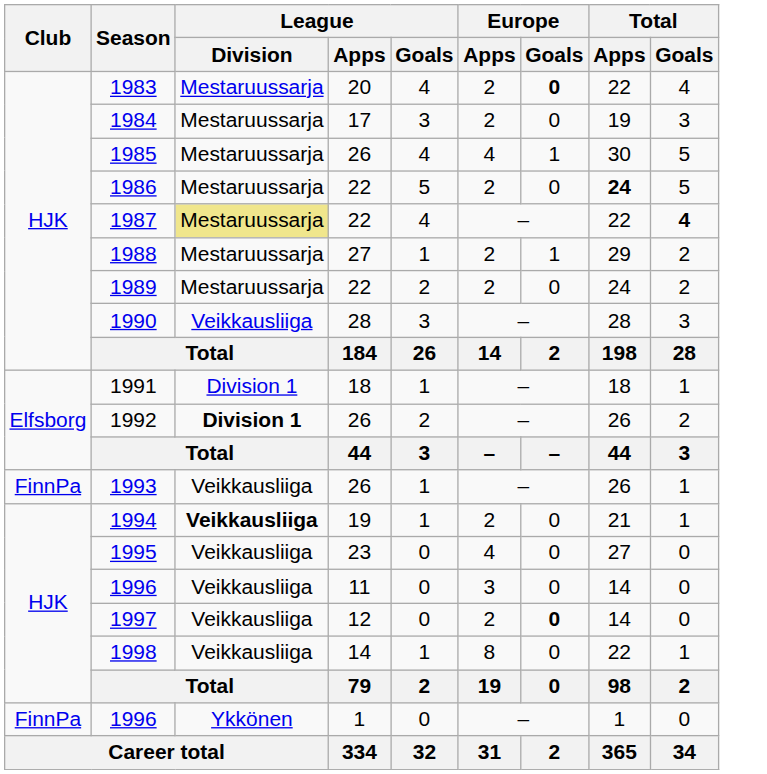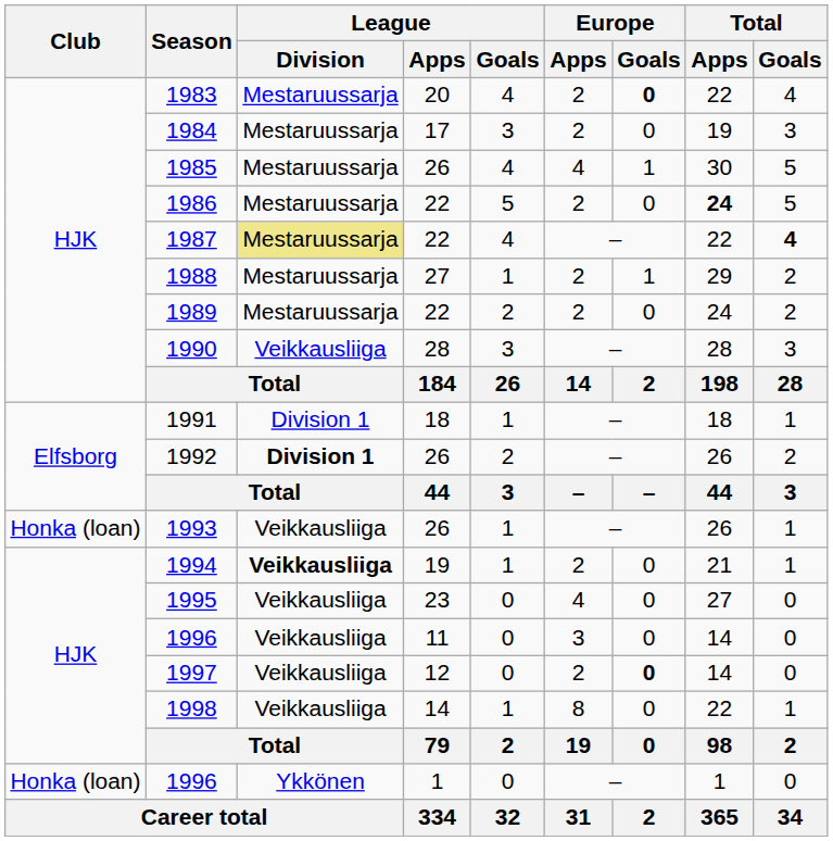 <table class="wikitable" style="text-align:center">
 <tr>
 <th rowspan="2">Club</th>
 <th rowspan="2">Season</th>
 <th colspan="3">League</th>
 <th colspan="2">Europe</th>
 <th colspan="2">Total</th>
 </tr>
 <tr>
 <th>Division</th>
 <th>Apps</th>
 <th>Goals</th>
 <th>Apps</th>
 <th>Goals</th>
 <th>Apps</th>
 <th>Goals</th>
 </tr>
 <tr>
 <td rowspan="9"><a href='#'>HJK</a></td>
 <td><a href='#'>1983</a></td>
 <td><a href='#'>Mestaruussarja</a></td>
 <td>20</td>
 <td>4</td>
 <td>2</td>
 <td><strong>0</strong></td>
 <td>22</td>
 <td>4</td>
 </tr>
 <tr>
 <td><a href='#'>1984</a></td>
 <td>Mestaruussarja</td>
 <td>17</td>
 <td>3</td>
 <td>2</td>
 <td>0</td>
 <td>19</td>
 <td>3</td>
 </tr>
 <tr>
 <td><a href='#'>1985</a></td>
 <td>Mestaruussarja</td>
 <td>26</td>
 <td>4</td>
 <td>4</td>
 <td>1</td>
 <td>30</td>
 <td>5</td>
 </tr>
 <tr>
 <td><a href='#'>1986</a></td>
 <td>Mestaruussarja</td>
 <td>22</td>
 <td>5</td>
 <td>2</td>
 <td>0</td>
 <td><strong>24</strong></td>
 <td>5</td>
 </tr>
 <tr>
 <td><a href='#'>1987</a></td>
 <td style="background: khaki;">Mestaruussarja</td>
 <td>22</td>
 <td>4</td>
 <td colspan="2">–</td>
 <td>22</td>
 <td><strong>4</strong></td>
 </tr>
 <tr>
 <td><a href='#'>1988</a></td>
 <td>Mestaruussarja</td>
 <td>27</td>
 <td>1</td>
 <td>2</td>
 <td>1</td>
 <td>29</td>
 <td>2</td>
 </tr>
 <tr>
 <td><a href='#'>1989</a></td>
 <td>Mestaruussarja</td>
 <td>22</td>
 <td>2</td>
 <td>2</td>
 <td>0</td>
 <td>24</td>
 <td>2</td>
 </tr>
 <tr>
 <td><a href='#'>1990</a></td>
 <td><a href='#'>Veikkausliiga</a></td>
 <td>28</td>
 <td>3</td>
 <td colspan="2">–</td>
 <td>28</td>
 <td>3</td>
 </tr>
 <tr>
 <th colspan="2">Total</th>
 <th>184</th>
 <th>26</th>
 <th>14</th>
 <th>2</th>
 <th>198</th>
 <th>28</th>
 </tr>
 <tr>
 <td rowspan="3"><a href='#'>Elfsborg</a></td>
 <td>1991</td>
 <td><a href='#'>Division 1</a></td>
 <td>18</td>
 <td>1</td>
 <td colspan="2">–</td>
 <td>18</td>
 <td>1</td>
 </tr>
 <tr>
 <td>1992</td>
 <td><strong>Division 1</strong></td>
 <td>26</td>
 <td>2</td>
 <td colspan="2">–</td>
 <td>26</td>
 <td>2</td>
 </tr>
 <tr>
 <th colspan="2">Total</th>
 <th>44</th>
 <th>3</th>
 <th>–</th>
 <th>–</th>
 <th>44</th>
 <th>3</th>
 </tr>
 <tr>
-<td><a href='#'>FinnPa</a></td>
+<td><a href='#'>Honka</a> (loan)</td>
 <td><a href='#'>1993</a></td>
 <td>Veikkausliiga</td>
 <td>26</td>
 <td>1</td>
 <td colspan="2">–</td>
 <td>26</td>
 <td>1</td>
 </tr>
 <tr>
 <td rowspan="6"><a href='#'>HJK</a></td>
 <td><a href='#'>1994</a></td>
 <td><strong>Veikkausliiga</strong></td>
 <td>19</td>
 <td>1</td>
 <td>2</td>
 <td>0</td>
 <td>21</td>
 <td>1</td>
 </tr>
 <tr>
 <td><a href='#'>1995</a></td>
 <td>Veikkausliiga</td>
 <td>23</td>
 <td>0</td>
 <td>4</td>
 <td>0</td>
 <td>27</td>
 <td>0</td>
 </tr>
 <tr>
 <td><a href='#'>1996</a></td>
 <td>Veikkausliiga</td>
 <td>11</td>
 <td>0</td>
 <td>3</td>
 <td>0</td>
 <td>14</td>
 <td>0</td>
 </tr>
 <tr>
 <td><a href='#'>1997</a></td>
 <td>Veikkausliiga</td>
 <td>12</td>
 <td>0</td>
 <td>2</td>
 <td><strong>0</strong></td>
 <td>14</td>
 <td>0</td>
 </tr>
 <tr>
 <td><a href='#'>1998</a></td>
 <td>Veikkausliiga</td>
 <td>14</td>
 <td>1</td>
 <td>8</td>
 <td>0</td>
 <td>22</td>
 <td>1</td>
 </tr>
 <tr>
 <th colspan="2">Total</th>
 <th>79</th>
 <th>2</th>
 <th>19</th>
 <th>0</th>
 <th>98</th>
 <th>2</th>
 </tr>
 <tr>
-<td><a href='#'>FinnPa</a></td>
+<td><a href='#'>Honka</a> (loan)</td>
 <td><a href='#'>1996</a></td>
 <td><a href='#'>Ykkönen</a></td>
 <td>1</td>
 <td>0</td>
 <td colspan="2">–</td>
 <td>1</td>
 <td>0</td>
 </tr>
 <tr>
 <th colspan="3">Career total</th>
 <th>334</th>
 <th>32</th>
 <th>31</th>
 <th>2</th>
 <th>365</th>
 <th>34</th>
 </tr>
 </table>
